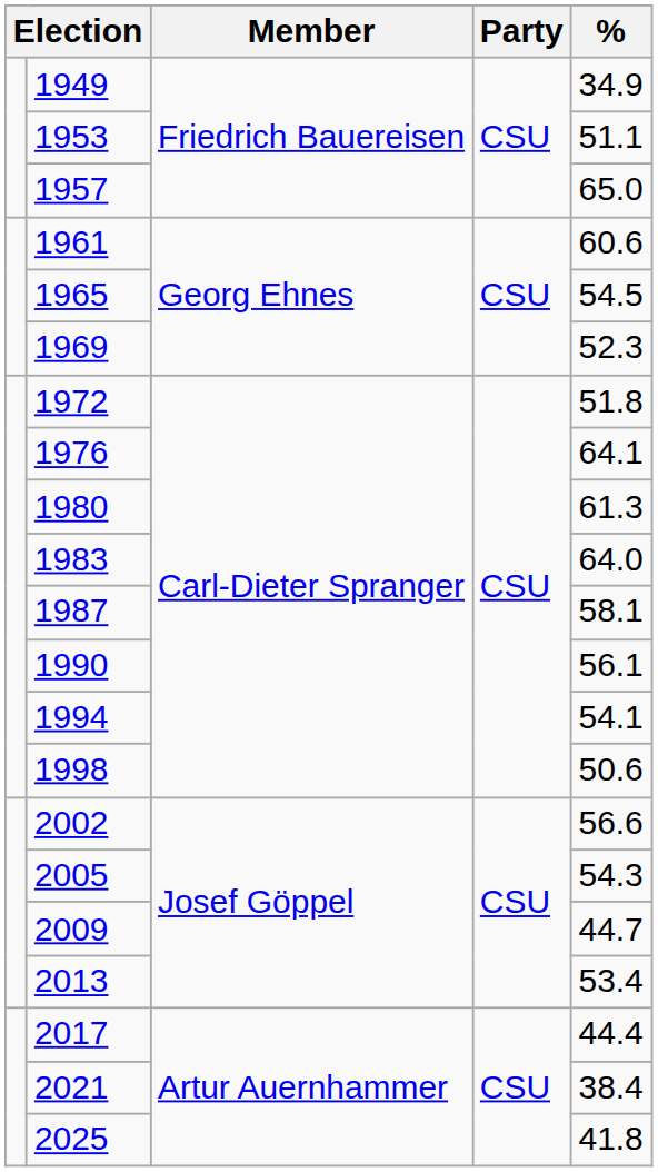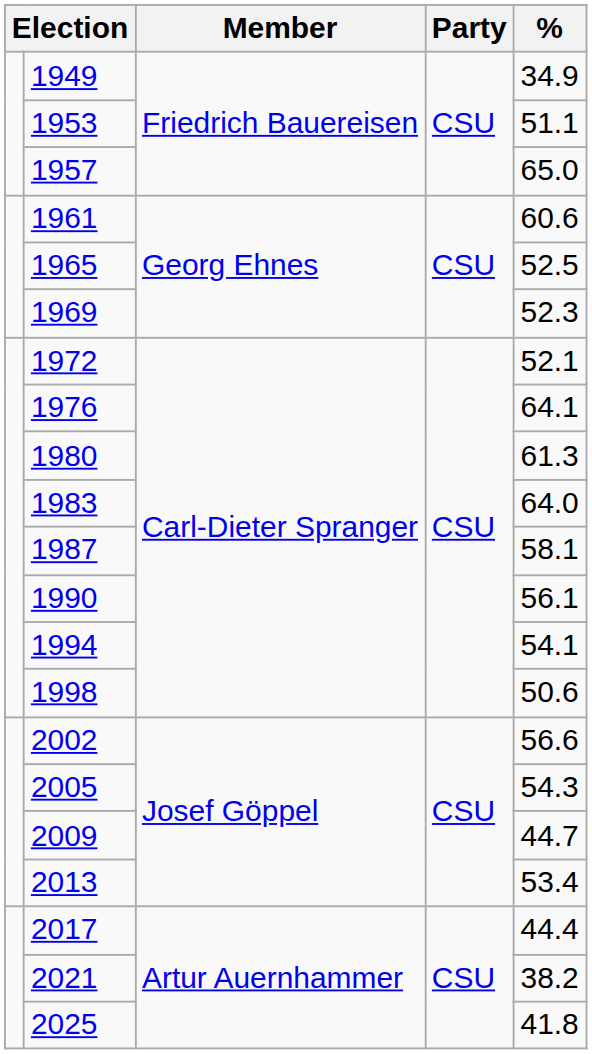 <table class=wikitable>
 <tr>
 <th colspan=2>Election</th>
 <th>Member</th>
 <th>Party</th>
 <th>%</th>
 </tr>
 <tr>
 <td rowspan=3 bgcolor=></td>
 <td><a href='#'>1949</a></td>
 <td rowspan=3><a href='#'>Friedrich Bauereisen</a></td>
 <td rowspan=3><a href='#'>CSU</a></td>
 <td align=right>34.9</td>
 </tr>
 <tr>
 <td><a href='#'>1953</a></td>
 <td align=right>51.1</td>
 </tr>
 <tr>
 <td><a href='#'>1957</a></td>
 <td align=right>65.0</td>
 </tr>
 <tr>
 <td rowspan=3 bgcolor=></td>
 <td><a href='#'>1961</a></td>
 <td rowspan=3><a href='#'>Georg Ehnes</a></td>
 <td rowspan=3><a href='#'>CSU</a></td>
 <td align=right>60.6</td>
 </tr>
 <tr>
 <td><a href='#'>1965</a></td>
-<td align=right>54.5</td>
+<td align=right>52.5</td>
 </tr>
 <tr>
 <td><a href='#'>1969</a></td>
 <td align=right>52.3</td>
 </tr>
 <tr>
 <td rowspan=8 bgcolor=></td>
 <td><a href='#'>1972</a></td>
 <td rowspan=8><a href='#'>Carl-Dieter Spranger</a></td>
 <td rowspan=8><a href='#'>CSU</a></td>
-<td align=right>51.8</td>
+<td align=right>52.1</td>
 </tr>
 <tr>
 <td><a href='#'>1976</a></td>
 <td align=right>64.1</td>
 </tr>
 <tr>
 <td><a href='#'>1980</a></td>
 <td align=right>61.3</td>
 </tr>
 <tr>
 <td><a href='#'>1983</a></td>
 <td align=right>64.0</td>
 </tr>
 <tr>
 <td><a href='#'>1987</a></td>
 <td align=right>58.1</td>
 </tr>
 <tr>
 <td><a href='#'>1990</a></td>
 <td align=right>56.1</td>
 </tr>
 <tr>
 <td><a href='#'>1994</a></td>
 <td align=right>54.1</td>
 </tr>
 <tr>
 <td><a href='#'>1998</a></td>
 <td align=right>50.6</td>
 </tr>
 <tr>
 <td rowspan=4 bgcolor=></td>
 <td><a href='#'>2002</a></td>
 <td rowspan=4><a href='#'>Josef Göppel</a></td>
 <td rowspan=4><a href='#'>CSU</a></td>
 <td align=right>56.6</td>
 </tr>
 <tr>
 <td><a href='#'>2005</a></td>
 <td align=right>54.3</td>
 </tr>
 <tr>
 <td><a href='#'>2009</a></td>
 <td align=right>44.7</td>
 </tr>
 <tr>
 <td><a href='#'>2013</a></td>
 <td align=right>53.4</td>
 </tr>
 <tr>
 <td rowspan=3 bgcolor=></td>
 <td><a href='#'>2017</a></td>
 <td rowspan=3><a href='#'>Artur Auernhammer</a></td>
 <td rowspan=3><a href='#'>CSU</a></td>
 <td align=right>44.4</td>
 </tr>
 <tr>
 <td><a href='#'>2021</a></td>
-<td align=right>38.4</td>
+<td align=right>38.2</td>
 </tr>
 <tr>
 <td><a href='#'>2025</a></td>
 <td align=right>41.8</td>
 </tr>
 </table>
